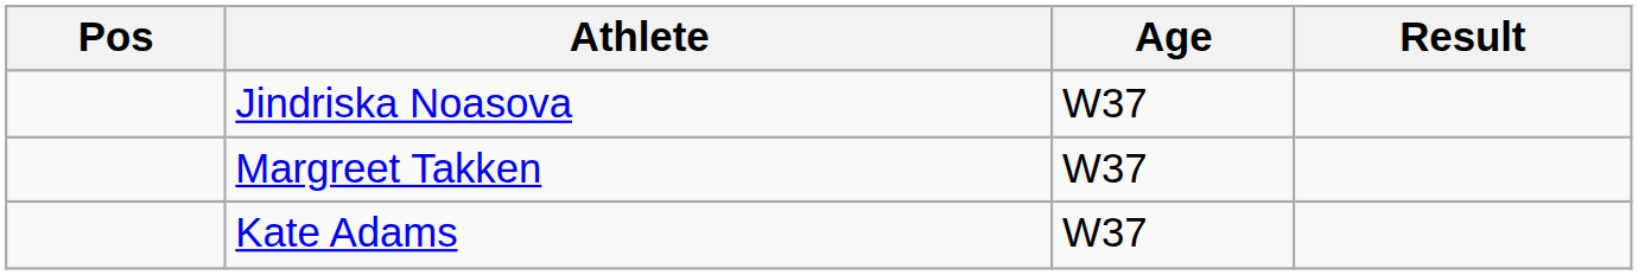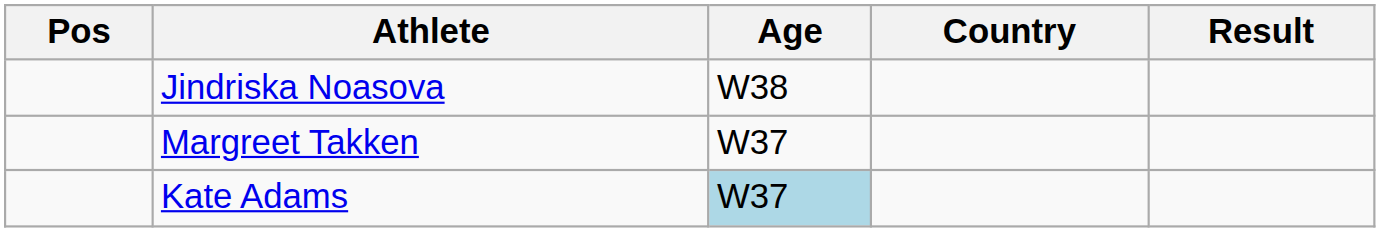 <table class="wikitable"  style="text-align:center; width:50%;">
 <tr>
 <th>Pos</th>
 <th>Athlete</th>
 <th>Age</th>
+<th>Country</th>
 <th>Result</th>
 </tr>
 <tr>
 <td align=center></td>
 <td align=left><a href='#'>Jindriska Noasova</a></td>
-<td align=left>W37</td>
+<td align=left>W38</td>
+<td align=left></td>
 <td></td>
 </tr>
 <tr>
 <td align=center></td>
 <td align=left><a href='#'>Margreet Takken</a></td>
 <td align=left>W37</td>
+<td align=left></td>
 <td></td>
 </tr>
 <tr>
 <td align=center></td>
 <td align=left><a href='#'>Kate Adams</a></td>
-<td align=left>W37</td>
+<td align=left style="background: lightblue;">W37</td>
+<td align=left></td>
 <td></td>
 </tr>
 </table>
